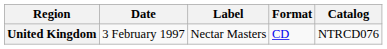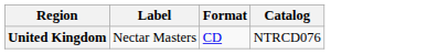 <table class="wikitable plainrowheaders">
 <tr>
 <th>Region</th>
-<th>Date</th>
 <th>Label</th>
 <th>Format</th>
 <th>Catalog</th>
 </tr>
 <tr>
 <th scope="row">United Kingdom</th>
-<td>3 February 1997</td>
 <td>Nectar Masters</td>
 <td><a href='#'>CD</a></td>
 <td>NTRCD076</td>
 </tr>
 </table>
